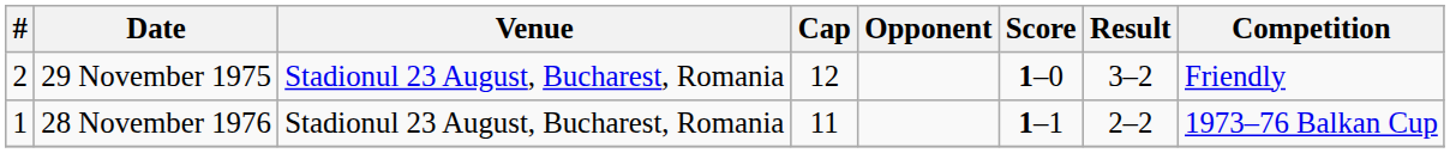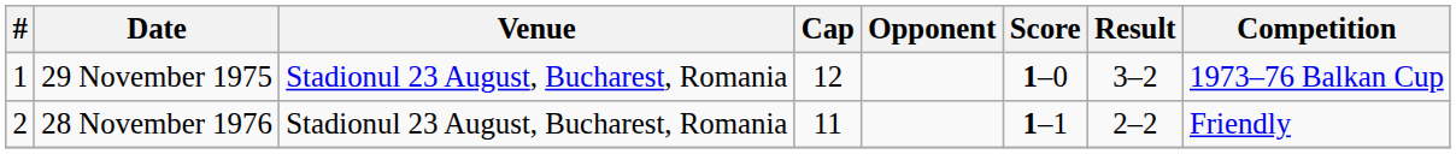 <table class="wikitable sortable">
 <tr>
 <th>#</th>
 <th>Date</th>
 <th>Venue</th>
 <th>Cap</th>
 <th>Opponent</th>
 <th>Score</th>
 <th>Result</th>
 <th>Competition</th>
 </tr>
 <tr>
-<td>2</td>
+<td>1</td>
 <td>29 November 1975</td>
 <td><a href='#'>Stadionul 23 August</a>, <a href='#'>Bucharest</a>, Romania</td>
 <td align=center>12</td>
 <td></td>
 <td align=center><strong>1</strong>–0</td>
 <td align=center>3–2</td>
-<td><a href='#'>Friendly</a></td>
+<td><a href='#'>1973–76 Balkan Cup</a></td>
 </tr>
 <tr>
-<td>1</td>
+<td>2</td>
 <td>28 November 1976</td>
 <td>Stadionul 23 August, Bucharest, Romania</td>
 <td align=center>11</td>
 <td></td>
 <td align=center><strong>1</strong>–1</td>
 <td align=center>2–2</td>
-<td><a href='#'>1973–76 Balkan Cup</a></td>
+<td><a href='#'>Friendly</a></td>
 </tr>
 <tr>
 </tr>
 </table>
